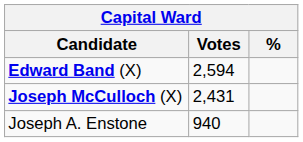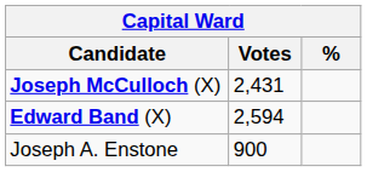 <table class="wikitable">
 <tr>
 <th colspan="3"><a href='#'>Capital Ward</a></th>
 </tr>
 <tr>
 <th style="width: 170px">Candidate</th>
 <th style="width: 50px">Votes</th>
 <th style="width: 40px">%</th>
 </tr>
 <tr>
+<td><strong><a href='#'>Joseph McCulloch</a></strong> (X)</td>
+<td>2,431</td>
+<td></td>
+</tr>
+<tr>
 <td><strong><a href='#'>Edward Band</a></strong> (X)</td>
 <td>2,594</td>
 <td></td>
 </tr>
 <tr>
-<td><strong><a href='#'>Joseph McCulloch</a></strong> (X)</td>
-<td>2,431</td>
-<td></td>
-</tr>
-<tr>
 <td>Joseph A. Enstone</td>
-<td>940</td>
+<td>900</td>
 <td></td>
 </tr>
 </table>
